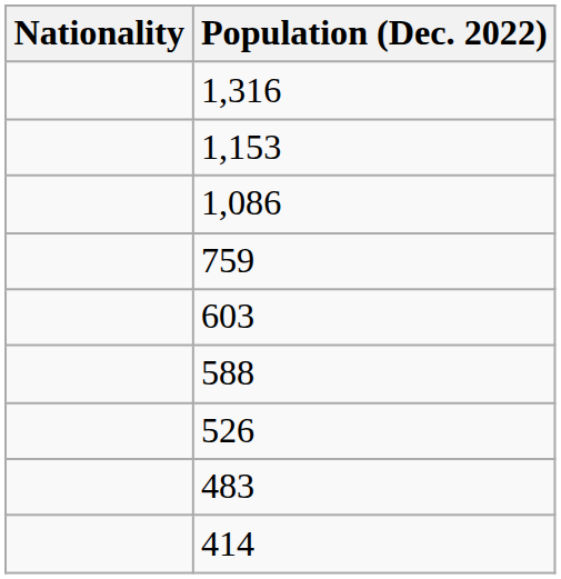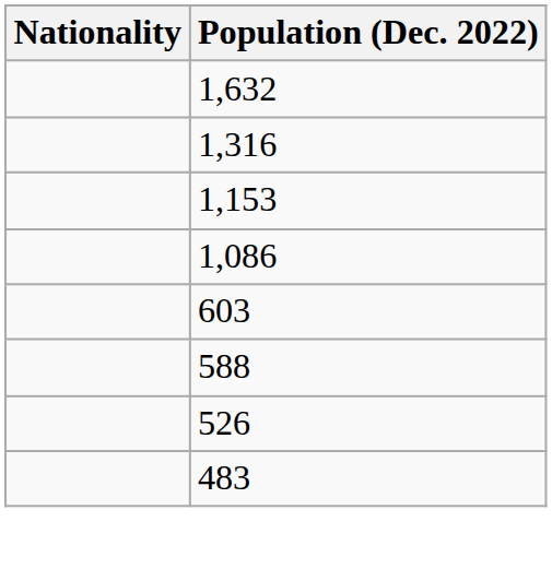 <table class="wikitable floatright">
 <tr>
 <th>Nationality</th>
 <th>Population (Dec. 2022)</th>
+</tr>
+<tr>
+<td></td>
+<td>1,632</td>
 </tr>
 <tr>
 <td></td>
 <td>1,316</td>
 </tr>
 <tr>
 <td></td>
 <td>1,153</td>
 </tr>
 <tr>
 <td></td>
 <td>1,086</td>
-</tr>
-<tr>
-<td></td>
-<td>759</td>
 </tr>
 <tr>
 <td></td>
 <td>603</td>
 </tr>
 <tr>
 <td></td>
 <td>588</td>
 </tr>
 <tr>
 <td></td>
 <td>526</td>
 </tr>
 <tr>
 <td></td>
 <td>483</td>
 </tr>
-<tr>
-<td></td>
-<td>414</td>
-</tr>
 </table>
